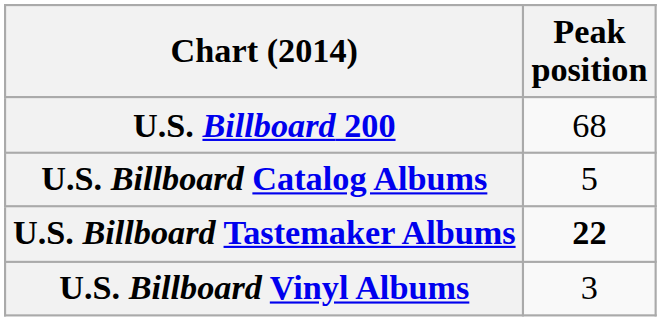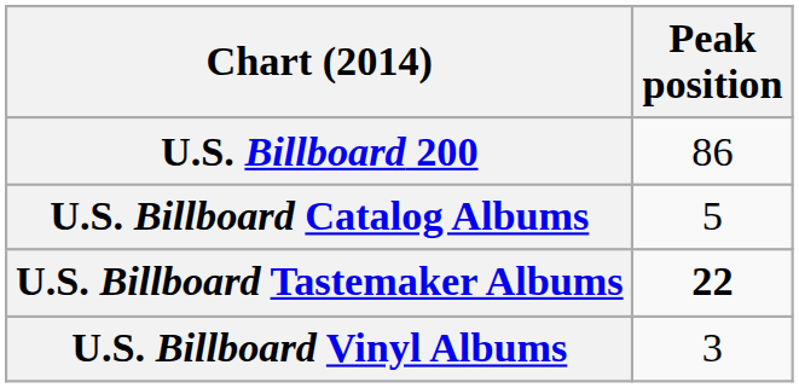 <table class="wikitable sortable plainrowheaders">
 <tr>
 <th scope="col">Chart (2014)</th>
 <th scope="col">Peak<br>position</th>
 </tr>
 <tr>
 <th scope="row">U.S. <a href='#'><em>Billboard</em> 200</a></th>
-<td style="text-align:center;">68</td>
+<td style="text-align:center;">86</td>
 </tr>
 <tr>
 <th scope="row">U.S. <em>Billboard</em> <a href='#'>Catalog Albums</a></th>
 <td style="text-align:center;">5</td>
 </tr>
 <tr>
 <th scope="row">U.S. <em>Billboard</em> <a href='#'>Tastemaker Albums</a></th>
 <td style="text-align:center;"><strong>22</strong></td>
 </tr>
 <tr>
 <th scope="row">U.S. <em>Billboard</em> <a href='#'>Vinyl Albums</a></th>
 <td style="text-align:center;">3</td>
 </tr>
 </table>
